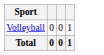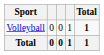 <table class="wikitable" style="font-size:90%; text-align:center;">
 <tr>
 <th>Sport</th>
 <th></th>
 <th></th>
 <th></th>
+<th>Total</th>
 </tr>
 <tr>
 <td align=left><a href='#'>Volleyball</a></td>
 <td>0</td>
 <td>0</td>
 <td>1</td>
+<td><strong>1</strong></td>
 </tr>
 <tr class="sortbottom">
 <th>Total</th>
 <th>0</th>
 <th>0</th>
 <th>1</th>
+<th>1</th>
 </tr>
 </table>
